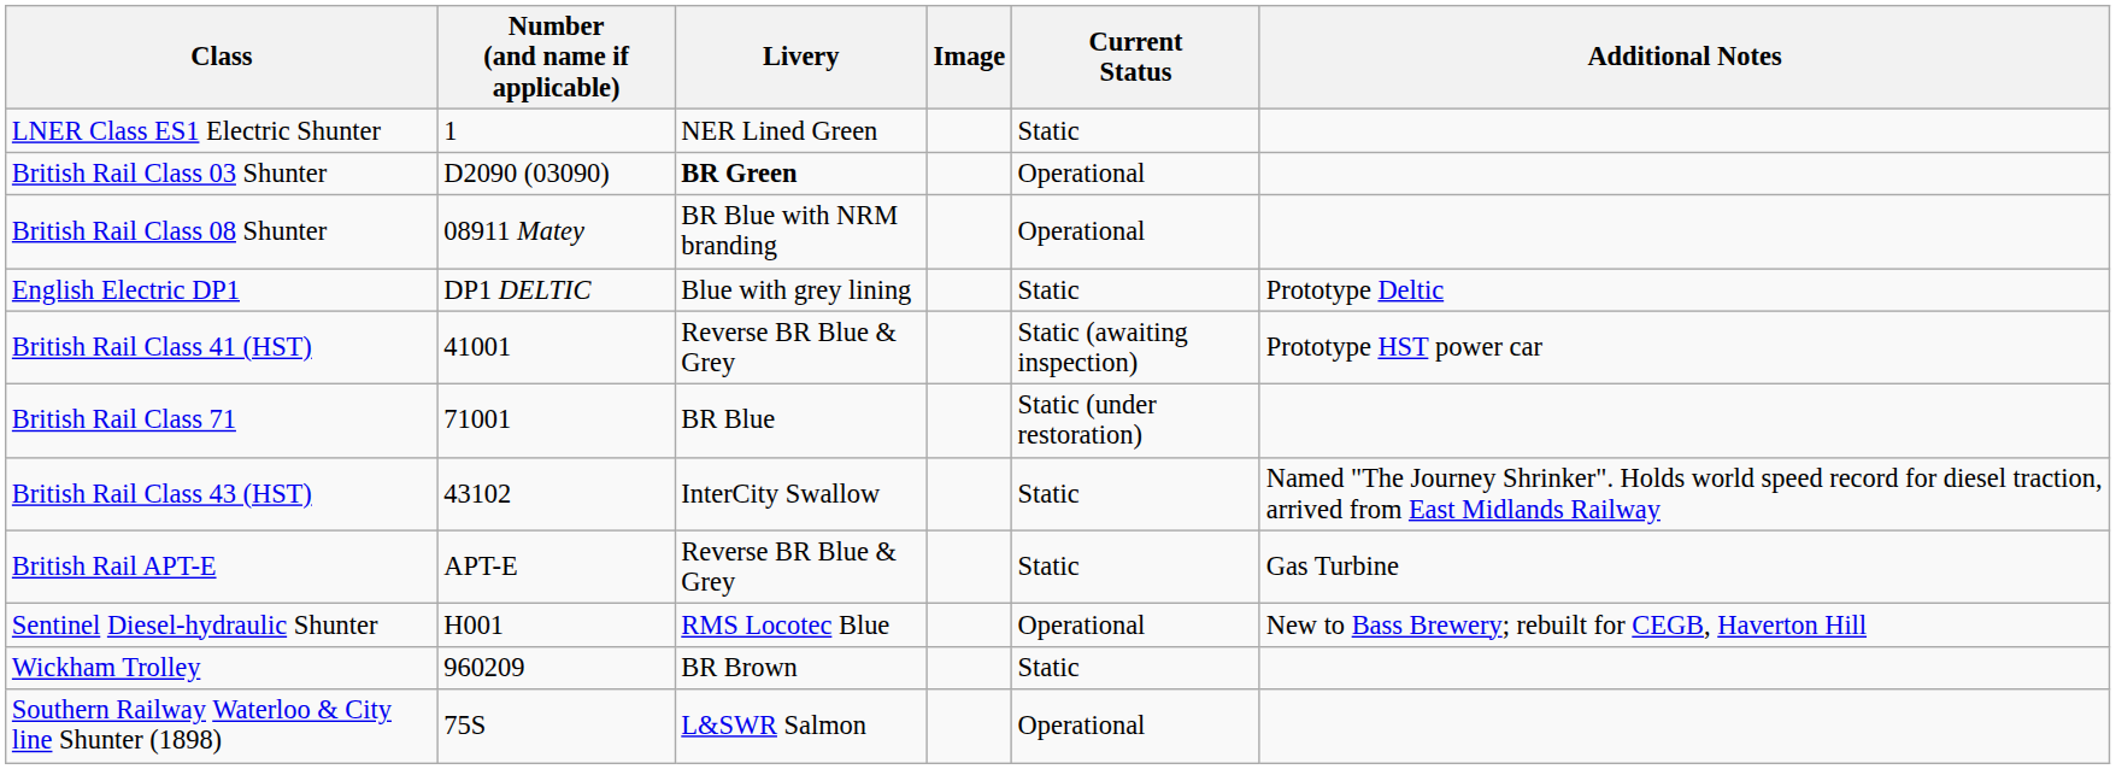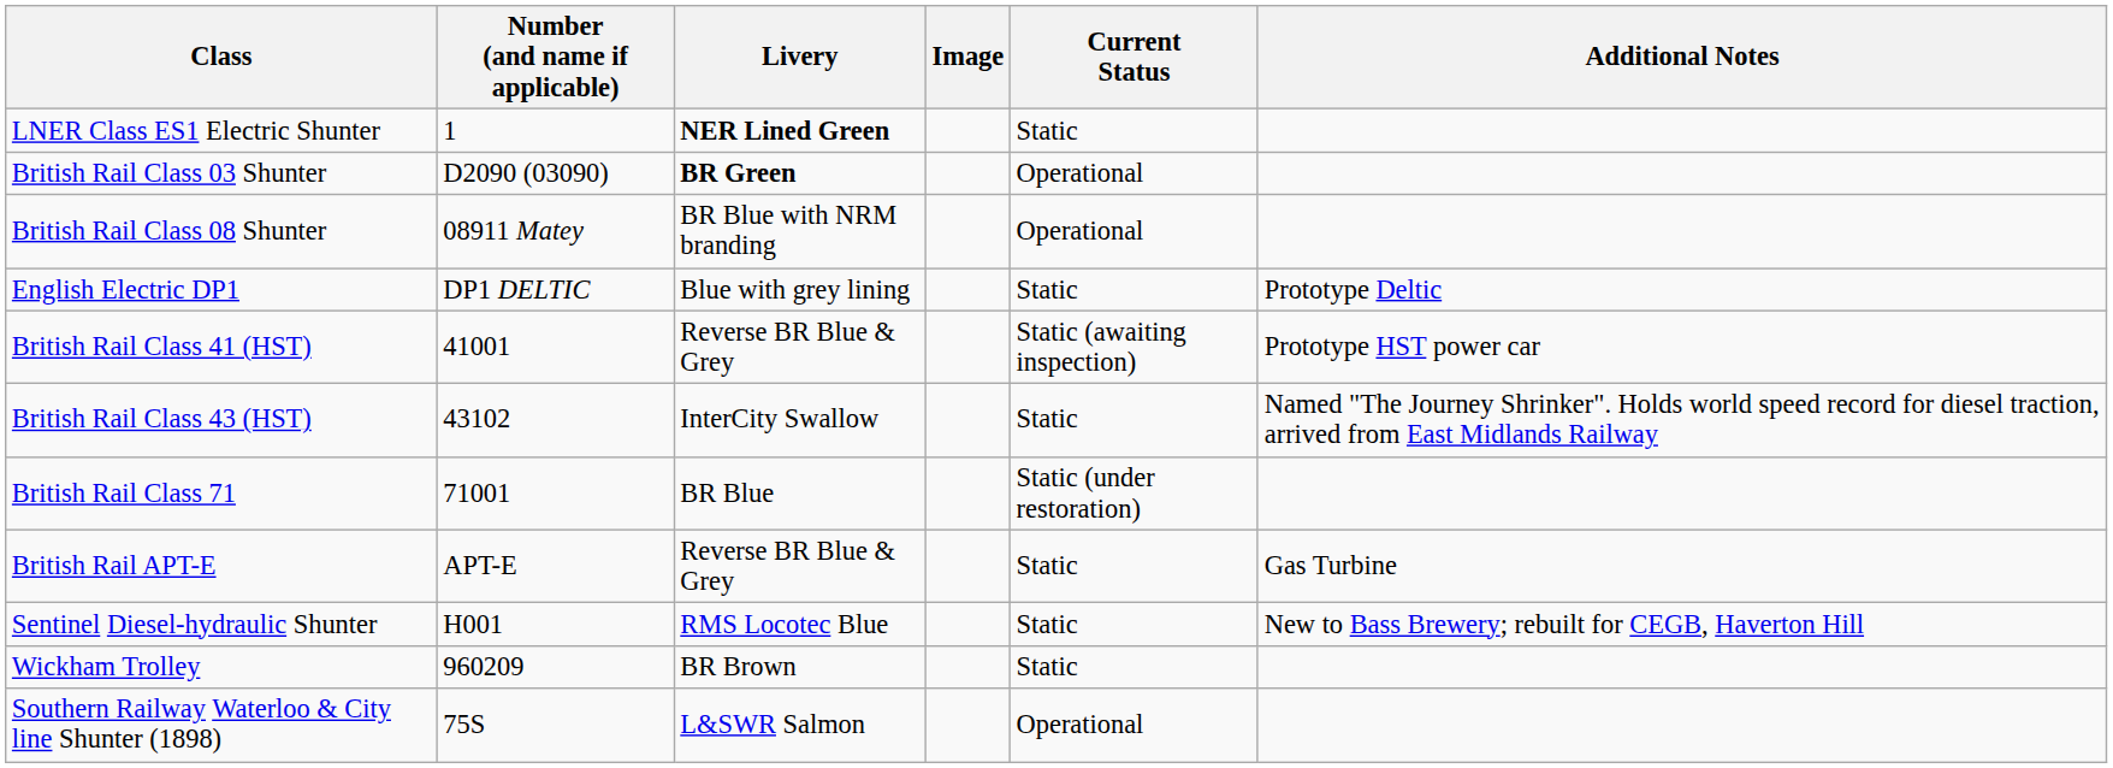 <table class="wikitable">
 <tr>
 <th>Class</th>
 <th>Number<br>(and name if applicable)</th>
 <th>Livery</th>
 <th>Image</th>
 <th>Current<br>Status</th>
 <th>Additional Notes</th>
 </tr>
 <tr>
 <td><a href='#'>LNER Class ES1</a> Electric Shunter</td>
 <td>1</td>
-<td>NER Lined Green</td>
+<td><strong>NER Lined Green</strong></td>
 <td></td>
 <td>Static</td>
 <td></td>
 </tr>
 <tr>
 <td><a href='#'>British Rail Class 03</a> Shunter</td>
 <td>D2090 (03090)</td>
 <td><strong>BR Green</strong></td>
 <td></td>
 <td>Operational</td>
 <td></td>
 </tr>
 <tr>
 <td><a href='#'>British Rail Class 08</a> Shunter</td>
 <td>08911 <em>Matey</em></td>
 <td>BR Blue with NRM branding</td>
 <td></td>
 <td>Operational</td>
 <td></td>
 </tr>
 <tr>
 <td><a href='#'>English Electric DP1</a></td>
 <td>DP1 <em>DELTIC</em></td>
 <td>Blue with grey lining</td>
 <td></td>
 <td>Static</td>
 <td>Prototype <a href='#'>Deltic</a></td>
 </tr>
 <tr>
 <td><a href='#'>British Rail Class 41 (HST)</a></td>
 <td>41001</td>
 <td>Reverse BR Blue & Grey</td>
 <td></td>
 <td>Static (awaiting inspection)</td>
 <td>Prototype <a href='#'>HST</a> power car</td>
 </tr>
 <tr>
+<td><a href='#'>British Rail Class 43 (HST)</a></td>
+<td>43102</td>
+<td>InterCity Swallow</td>
+<td></td>
+<td>Static</td>
+<td>Named "The Journey Shrinker". Holds world speed record for diesel traction, arrived from <a href='#'>East Midlands Railway</a></td>
+</tr>
+<tr>
 <td><a href='#'>British Rail Class 71</a></td>
 <td>71001</td>
 <td>BR Blue</td>
 <td></td>
 <td>Static (under restoration)</td>
 <td></td>
-</tr>
-<tr>
-<td><a href='#'>British Rail Class 43 (HST)</a></td>
-<td>43102</td>
-<td>InterCity Swallow</td>
-<td></td>
-<td>Static</td>
-<td>Named "The Journey Shrinker". Holds world speed record for diesel traction, arrived from <a href='#'>East Midlands Railway</a></td>
 </tr>
 <tr>
 <td><a href='#'>British Rail APT-E</a></td>
 <td>APT-E</td>
 <td>Reverse BR Blue & Grey</td>
 <td></td>
 <td>Static</td>
 <td>Gas Turbine</td>
 </tr>
 <tr>
 <td><a href='#'>Sentinel</a> <a href='#'>Diesel-hydraulic</a> Shunter</td>
 <td>H001</td>
 <td><a href='#'>RMS Locotec</a> Blue</td>
 <td></td>
-<td>Operational</td>
+<td>Static</td>
 <td>New to <a href='#'>Bass Brewery</a>; rebuilt for <a href='#'>CEGB</a>, <a href='#'>Haverton Hill</a></td>
 </tr>
 <tr>
 <td><a href='#'>Wickham Trolley</a></td>
 <td>960209</td>
 <td>BR Brown</td>
 <td></td>
 <td>Static</td>
 <td></td>
 </tr>
 <tr>
 <td><a href='#'>Southern Railway</a> <a href='#'>Waterloo & City line</a> Shunter (1898)</td>
 <td>75S</td>
 <td><a href='#'>L&SWR</a> Salmon</td>
 <td></td>
 <td>Operational</td>
 <td></td>
 </tr>
 </table>
